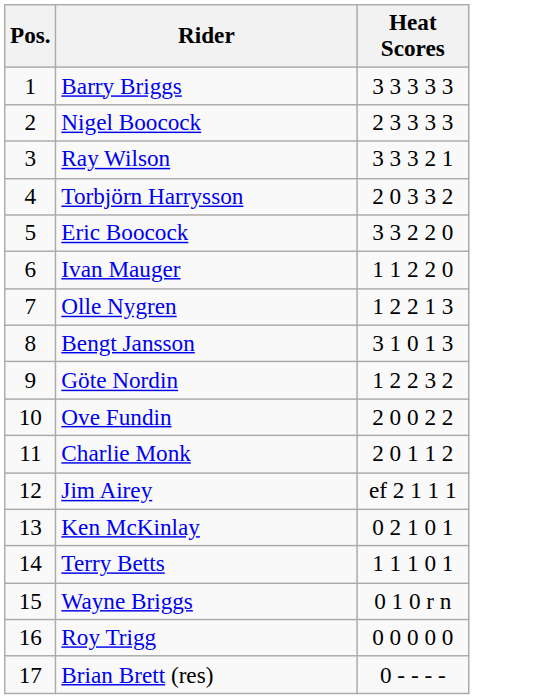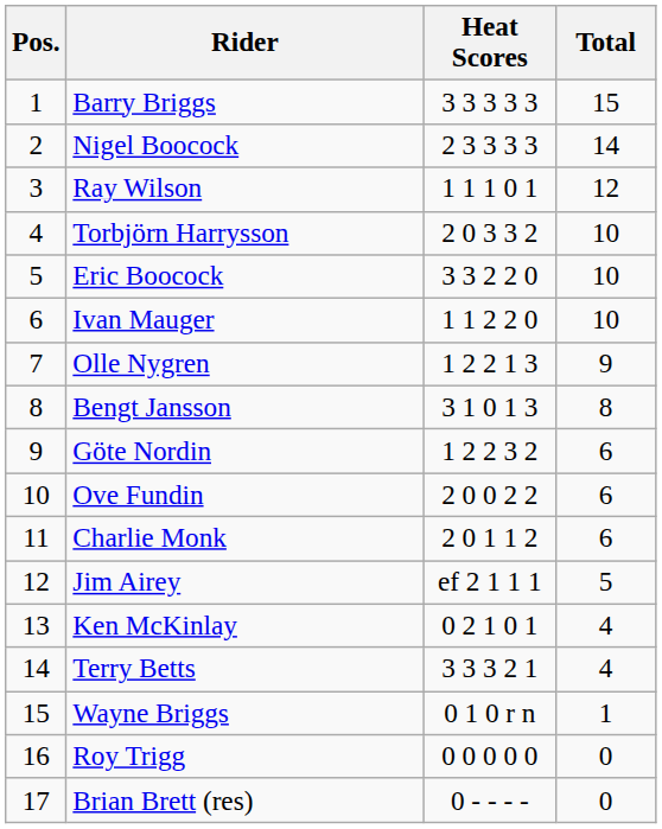 <table class=wikitable>
 <tr>
 <th width=25px>Pos.</th>
 <th width=200px>Rider</th>
 <th width=70px>Heat Scores</th>
+<th width=50px>Total</th>
 </tr>
 <tr align=center >
 <td>1</td>
 <td align=left> <a href='#'>Barry Briggs</a></td>
 <td>3	3	3	3	3</td>
+<td>15</td>
 </tr>
 <tr align=center>
 <td>2</td>
 <td align=left> <a href='#'>Nigel Boocock</a></td>
 <td>2	3	3	3	3</td>
+<td>14</td>
 </tr>
 <tr align=center>
 <td>3</td>
 <td align=left> <a href='#'>Ray Wilson</a></td>
-<td>3	3	3	2	1</td>
+<td>1	1	1	0	1</td>
+<td>12</td>
 </tr>
 <tr align=center>
 <td>4</td>
 <td align=left> <a href='#'>Torbjörn Harrysson</a></td>
 <td>2	0	3	3	2</td>
+<td>10</td>
 </tr>
 <tr align=center>
 <td>5</td>
 <td align=left> <a href='#'>Eric Boocock</a></td>
 <td>3	3	2	2	0</td>
+<td>10</td>
 </tr>
 <tr align=center>
 <td>6</td>
 <td align=left> <a href='#'>Ivan Mauger</a></td>
 <td>1	1	2	2	0</td>
+<td>10</td>
 </tr>
 <tr align=center>
 <td>7</td>
 <td align=left> <a href='#'>Olle Nygren</a></td>
 <td>1	2	2	1	3</td>
+<td>9</td>
 </tr>
 <tr align=center>
 <td>8</td>
 <td align=left> <a href='#'>Bengt Jansson</a></td>
 <td>3	1	0	1	3</td>
+<td>8</td>
 </tr>
 <tr align=center>
 <td>9</td>
 <td align=left> <a href='#'>Göte Nordin</a></td>
 <td>1	2	2	3	2</td>
+<td>6</td>
 </tr>
 <tr align=center>
 <td>10</td>
 <td align=left> <a href='#'>Ove Fundin</a></td>
 <td>2	0	0	2	2</td>
+<td>6</td>
 </tr>
 <tr align=center>
 <td>11</td>
 <td align=left> <a href='#'>Charlie Monk</a></td>
 <td>2	0	1	1	2</td>
+<td>6</td>
 </tr>
 <tr align=center>
 <td>12</td>
 <td align=left> <a href='#'>Jim Airey</a></td>
 <td>ef	2	1	1	1</td>
+<td>5</td>
 </tr>
 <tr align=center>
 <td>13</td>
 <td align=left> <a href='#'>Ken McKinlay</a></td>
 <td>0	2	1	0	1</td>
+<td>4</td>
 </tr>
 <tr align=center>
 <td>14</td>
 <td align=left> <a href='#'>Terry Betts</a></td>
-<td>1	1	1	0	1</td>
+<td>3	3	3	2	1</td>
+<td>4</td>
 </tr>
 <tr align=center>
 <td>15</td>
 <td align=left> <a href='#'>Wayne Briggs</a></td>
 <td>0	1	0	r	n</td>
+<td>1</td>
 </tr>
 <tr align=center>
 <td>16</td>
 <td align=left> <a href='#'>Roy Trigg</a></td>
 <td>0	0	0	0	0</td>
+<td>0</td>
 </tr>
 <tr align=center>
 <td>17</td>
 <td align=left> <a href='#'>Brian Brett</a> (res)</td>
 <td>0	-	-	-	-</td>
+<td>0</td>
 </tr>
 </table>
